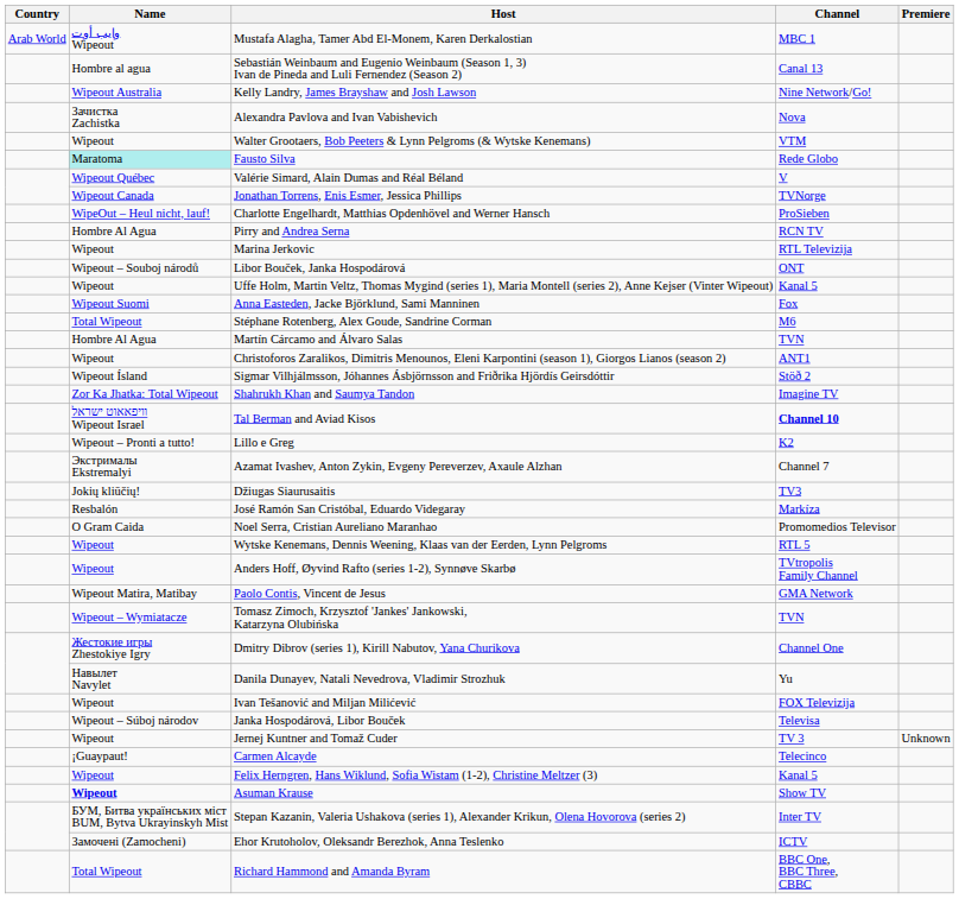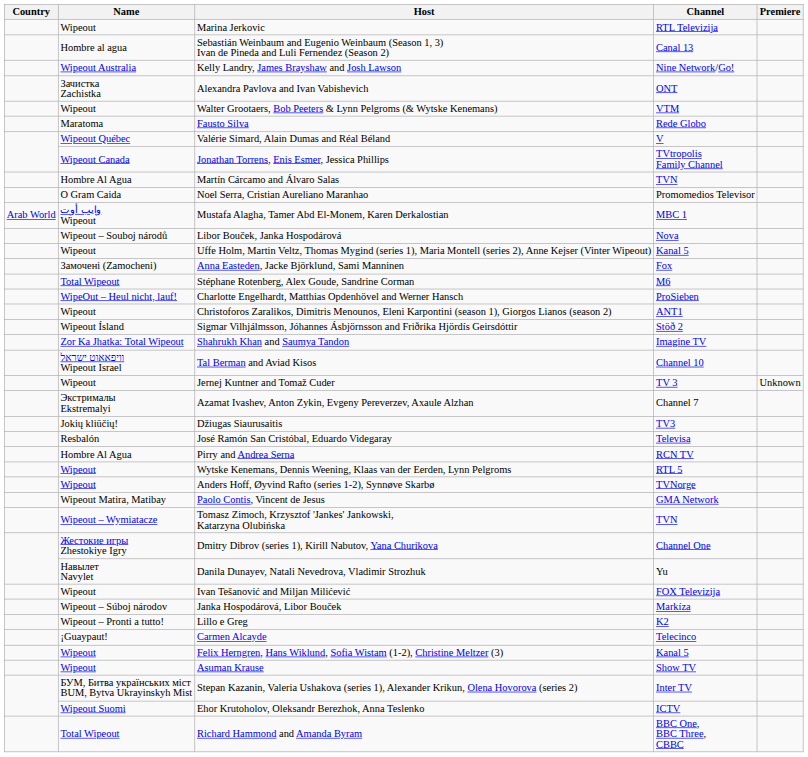 <table class="wikitable sortable sticky-header" style="line-height:16px">
 <tr>
 <th>Country</th>
 <th>Name</th>
 <th>Host</th>
 <th>Channel</th>
 <th>Premiere</th>
 </tr>
 <tr>
-<td> <a href='#'>Arab World</a></td>
-<td><a href='#'>وايب أوت</a><br>Wipeout</td>
-<td>Mustafa Alagha, Tamer Abd El-Monem, Karen Derkalostian</td>
-<td><a href='#'>MBC 1</a></td>
+<td></td>
+<td>Wipeout</td>
+<td>Marina Jerkovic</td>
+<td><a href='#'>RTL Televizija</a></td>
 <td></td>
 </tr>
 <tr>
 <td></td>
 <td>Hombre al agua</td>
 <td>Sebastián Weinbaum and Eugenio Weinbaum (Season 1, 3)<br>Ivan de Pineda and Luli Fernendez (Season 2)</td>
 <td><a href='#'>Canal 13</a></td>
 <td></td>
 </tr>
 <tr>
 <td></td>
 <td><a href='#'>Wipeout Australia</a></td>
 <td>Kelly Landry, <a href='#'>James Brayshaw</a> and <a href='#'>Josh Lawson</a></td>
 <td><a href='#'>Nine Network</a>/<a href='#'>Go!</a></td>
 <td></td>
 </tr>
 <tr>
 <td></td>
 <td>Зачистка<br>Zachistka</td>
 <td>Alexandra Pavlova and Ivan Vabishevich</td>
-<td><a href='#'>Nova</a></td>
+<td><a href='#'>ONT</a></td>
 <td></td>
 </tr>
 <tr>
 <td></td>
 <td>Wipeout</td>
 <td>Walter Grootaers, <a href='#'>Bob Peeters</a> & Lynn Pelgroms (& Wytske Kenemans)</td>
 <td><a href='#'>VTM</a></td>
 <td></td>
 </tr>
 <tr>
 <td></td>
-<td style="background: paleturquoise;">Maratoma</td>
+<td>Maratoma</td>
 <td><a href='#'>Fausto Silva</a></td>
 <td><a href='#'>Rede Globo</a></td>
 <td></td>
 </tr>
 <tr>
 <td rowspan=2></td>
 <td><a href='#'>Wipeout Québec</a></td>
 <td>Valérie Simard, Alain Dumas and Réal Béland</td>
 <td><a href='#'>V</a></td>
 <td></td>
 </tr>
 <tr>
 <td><a href='#'>Wipeout Canada</a></td>
 <td><a href='#'>Jonathan Torrens</a>, <a href='#'>Enis Esmer</a>, Jessica Phillips</td>
-<td><a href='#'>TVNorge</a></td>
-<td></td>
-</tr>
-<tr>
-<td></td>
-<td><a href='#'>WipeOut – Heul nicht, lauf!</a></td>
-<td>Charlotte Engelhardt, Matthias Opdenhövel and Werner Hansch</td>
-<td><a href='#'>ProSieben</a></td>
+<td><a href='#'>TVtropolis</a><br> <a href='#'>Family Channel</a></td>
 <td></td>
 </tr>
 <tr>
 <td></td>
 <td>Hombre Al Agua</td>
-<td>Pirry and <a href='#'>Andrea Serna</a></td>
-<td><a href='#'>RCN TV</a></td>
+<td>Martín Cárcamo and Álvaro Salas</td>
+<td><a href='#'>TVN</a></td>
 <td></td>
 </tr>
 <tr>
 <td></td>
-<td>Wipeout</td>
-<td>Marina Jerkovic</td>
-<td><a href='#'>RTL Televizija</a></td>
+<td>O Gram Caida</td>
+<td>Noel Serra, Cristian Aureliano Maranhao</td>
+<td>Promomedios Televisor</td>
+<td></td>
+</tr>
+<tr>
+<td> <a href='#'>Arab World</a></td>
+<td><a href='#'>وايب أوت</a><br>Wipeout</td>
+<td>Mustafa Alagha, Tamer Abd El-Monem, Karen Derkalostian</td>
+<td><a href='#'>MBC 1</a></td>
 <td></td>
 </tr>
 <tr>
 <td></td>
 <td>Wipeout – Souboj národů</td>
 <td>Libor Bouček, Janka Hospodárová</td>
-<td><a href='#'>ONT</a></td>
+<td><a href='#'>Nova</a></td>
 <td></td>
 </tr>
 <tr>
 <td></td>
 <td>Wipeout</td>
 <td>Uffe Holm, Martin Veltz, Thomas Mygind (series 1), Maria Montell (series 2), Anne Kejser (Vinter Wipeout)</td>
 <td><a href='#'>Kanal 5</a></td>
 <td></td>
 </tr>
 <tr>
 <td></td>
-<td><a href='#'>Wipeout Suomi</a></td>
+<td>Замочені (Zamocheni)</td>
 <td><a href='#'>Anna Easteden</a>, Jacke Björklund, Sami Manninen</td>
 <td><a href='#'>Fox</a></td>
 <td></td>
 </tr>
 <tr>
 <td></td>
 <td><a href='#'>Total Wipeout</a></td>
 <td>Stéphane Rotenberg, Alex Goude, Sandrine Corman</td>
 <td><a href='#'>M6</a></td>
 <td></td>
 </tr>
 <tr>
 <td></td>
-<td>Hombre Al Agua</td>
-<td>Martín Cárcamo and Álvaro Salas</td>
-<td><a href='#'>TVN</a></td>
+<td><a href='#'>WipeOut – Heul nicht, lauf!</a></td>
+<td>Charlotte Engelhardt, Matthias Opdenhövel and Werner Hansch</td>
+<td><a href='#'>ProSieben</a></td>
 <td></td>
 </tr>
 <tr>
 <td></td>
 <td>Wipeout</td>
 <td>Christoforos Zaralikos, Dimitris Menounos, Eleni Karpontini (season 1), Giorgos Lianos (season 2)</td>
 <td><a href='#'>ANT1</a></td>
 <td></td>
 </tr>
 <tr>
 <td></td>
 <td>Wipeout Ísland</td>
 <td>Sigmar Vilhjálmsson, Jóhannes Ásbjörnsson and Friðrika Hjördís Geirsdóttir</td>
 <td><a href='#'>Stöð 2</a></td>
 <td></td>
 </tr>
 <tr>
 <td></td>
 <td><a href='#'>Zor Ka Jhatka: Total Wipeout</a></td>
 <td><a href='#'>Shahrukh Khan</a> and <a href='#'>Saumya Tandon</a></td>
 <td><a href='#'>Imagine TV</a></td>
 <td></td>
 </tr>
 <tr>
 <td></td>
 <td><a href='#'>וויפאאוט ישראל</a><br>Wipeout Israel</td>
 <td><a href='#'>Tal Berman</a> and Aviad Kisos</td>
-<td><strong><a href='#'>Channel 10</a></strong></td>
+<td><a href='#'>Channel 10</a></td>
 <td></td>
 </tr>
 <tr>
 <td></td>
-<td>Wipeout – Pronti a tutto!</td>
-<td>Lillo e Greg</td>
-<td><a href='#'>K2</a></td>
-<td></td>
+<td>Wipeout</td>
+<td>Jernej Kuntner and Tomaž Cuder</td>
+<td><a href='#'>TV 3</a></td>
+<td>Unknown</td>
 </tr>
 <tr>
 <td></td>
 <td>Экстрималы<br>Ekstremalyi</td>
 <td>Azamat Ivashev, Anton Zykin, Evgeny Pereverzev, Axaule Alzhan</td>
 <td>Channel 7 </td>
 <td></td>
 </tr>
 <tr>
 <td></td>
 <td>Jokių kliūčių!</td>
 <td>Džiugas Siaurusaitis</td>
 <td><a href='#'>TV3</a></td>
 <td></td>
 </tr>
 <tr>
 <td></td>
 <td>Resbalón</td>
 <td>José Ramón San Cristóbal, Eduardo Videgaray</td>
-<td><a href='#'>Markíza</a></td>
+<td><a href='#'>Televisa</a></td>
 <td></td>
 </tr>
 <tr>
 <td></td>
-<td>O Gram Caida</td>
-<td>Noel Serra, Cristian Aureliano Maranhao</td>
-<td>Promomedios Televisor</td>
+<td>Hombre Al Agua</td>
+<td>Pirry and <a href='#'>Andrea Serna</a></td>
+<td><a href='#'>RCN TV</a></td>
 <td></td>
 </tr>
 <tr>
 <td></td>
 <td><a href='#'>Wipeout</a></td>
 <td>Wytske Kenemans, Dennis Weening, Klaas van der Eerden, Lynn Pelgroms</td>
 <td><a href='#'>RTL 5</a></td>
 <td></td>
 </tr>
 <tr>
 <td></td>
 <td><a href='#'>Wipeout</a></td>
 <td>Anders Hoff, Øyvind Rafto (series 1-2), Synnøve Skarbø</td>
-<td><a href='#'>TVtropolis</a><br> <a href='#'>Family Channel</a></td>
+<td><a href='#'>TVNorge</a></td>
 <td></td>
 </tr>
 <tr>
 <td></td>
 <td>Wipeout Matira, Matibay</td>
 <td><a href='#'>Paolo Contis</a>, Vincent de Jesus</td>
 <td><a href='#'>GMA Network</a></td>
 <td></td>
 </tr>
 <tr>
 <td></td>
 <td><a href='#'>Wipeout – Wymiatacze</a></td>
 <td>Tomasz Zimoch, Krzysztof 'Jankes' Jankowski,<br>Katarzyna Olubińska</td>
 <td><a href='#'>TVN</a></td>
 <td></td>
 </tr>
 <tr>
 <td rowspan="2"></td>
 <td><a href='#'>Жестокие игры</a> <br>Zhestokiye Igry</td>
 <td>Dmitry Dibrov (series 1), Kirill Nabutov, <a href='#'>Yana Churikova</a></td>
 <td><a href='#'>Channel One</a></td>
 <td></td>
 </tr>
 <tr>
 <td>Навылет<br>Navylet</td>
 <td>Danila Dunayev, Natali Nevedrova, Vladimir Strozhuk</td>
 <td>Yu</td>
 <td></td>
 </tr>
 <tr>
 <td></td>
 <td>Wipeout</td>
 <td>Ivan Tešanović and Miljan Milićević</td>
 <td><a href='#'>FOX Televizija</a></td>
 <td></td>
 </tr>
 <tr>
 <td></td>
 <td>Wipeout – Súboj národov</td>
 <td>Janka Hospodárová, Libor Bouček</td>
-<td><a href='#'>Televisa</a></td>
+<td><a href='#'>Markíza</a></td>
 <td></td>
 </tr>
 <tr>
 <td></td>
-<td>Wipeout</td>
-<td>Jernej Kuntner and Tomaž Cuder</td>
-<td><a href='#'>TV 3</a></td>
-<td>Unknown</td>
+<td>Wipeout – Pronti a tutto!</td>
+<td>Lillo e Greg</td>
+<td><a href='#'>K2</a></td>
+<td></td>
 </tr>
 <tr>
 <td></td>
 <td>¡Guaypaut!</td>
 <td><a href='#'>Carmen Alcayde</a></td>
 <td><a href='#'>Telecinco</a></td>
 <td></td>
 </tr>
 <tr>
 <td></td>
 <td><a href='#'>Wipeout</a></td>
 <td><a href='#'>Felix Herngren</a>, <a href='#'>Hans Wiklund</a>, <a href='#'>Sofia Wistam</a> (1-2), <a href='#'>Christine Meltzer</a> (3)</td>
 <td><a href='#'>Kanal 5</a></td>
 <td></td>
 </tr>
 <tr>
 <td></td>
-<td><strong><a href='#'>Wipeout</a></strong></td>
+<td><a href='#'>Wipeout</a></td>
 <td><a href='#'>Asuman Krause</a></td>
 <td><a href='#'>Show TV</a></td>
 <td></td>
 </tr>
 <tr>
 <td rowspan="2"></td>
 <td>БУМ, Битва українських міст<br>BUM, Bytva Ukrayinskyh Mist</td>
 <td>Stepan Kazanin, Valeria Ushakova (series 1), Alexander Krikun, <a href='#'>Olena Hovorova</a> (series 2)</td>
 <td><a href='#'>Inter TV</a></td>
 <td></td>
 </tr>
 <tr>
-<td>Замочені (Zamocheni)</td>
+<td><a href='#'>Wipeout Suomi</a></td>
 <td>Ehor Krutoholov, Oleksandr Berezhok, Anna Teslenko</td>
 <td><a href='#'>ICTV</a></td>
 <td></td>
 </tr>
 <tr>
 <td></td>
 <td><a href='#'>Total Wipeout</a></td>
 <td><a href='#'>Richard Hammond</a> and <a href='#'>Amanda Byram</a></td>
 <td><a href='#'>BBC One</a>,<br><a href='#'>BBC Three</a>,<br><a href='#'>CBBC</a></td>
 <td></td>
 </tr>
 </table>
